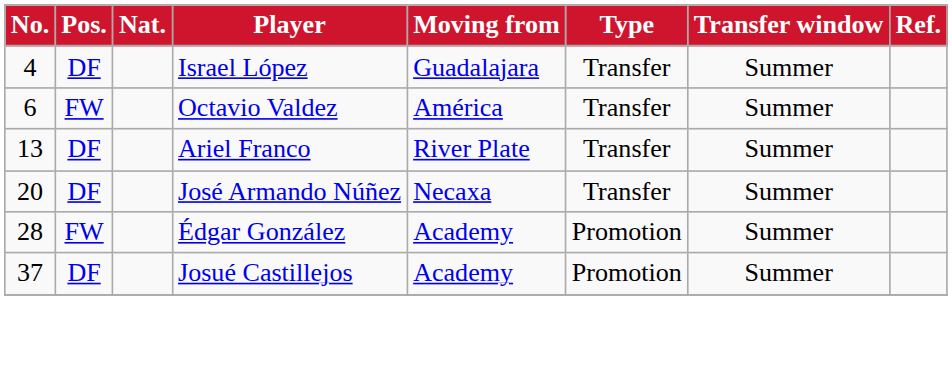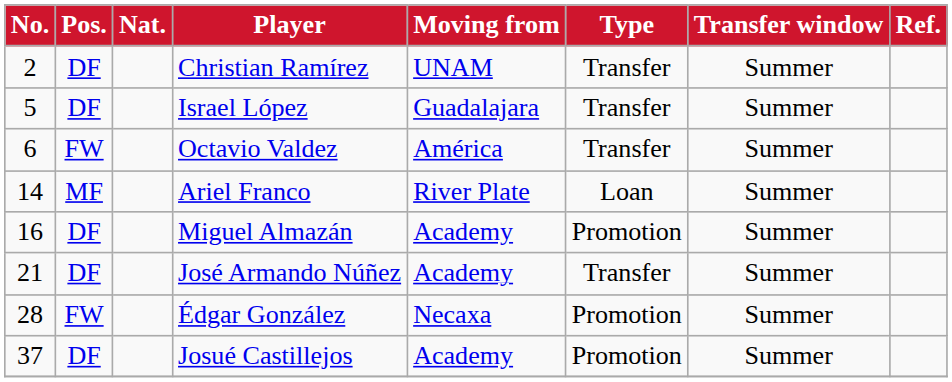 <table class="wikitable sortable" style="text-align:center;">
 <tr>
 <th style=background-color:#CF152D;color:#FFFFFF>No.</th>
 <th style=background-color:#CF152D;color:#FFFFFF>Pos.</th>
 <th style=background-color:#CF152D;color:#FFFFFF>Nat.</th>
 <th style=background-color:#CF152D;color:#FFFFFF>Player</th>
 <th style=background-color:#CF152D;color:#FFFFFF>Moving from</th>
 <th style=background-color:#CF152D;color:#FFFFFF>Type</th>
 <th style=background-color:#CF152D;color:#FFFFFF>Transfer window</th>
 <th style=background-color:#CF152D;color:#FFFFFF>Ref.</th>
 </tr>
 <tr>
-<td>4</td>
+<td>2</td>
+<td><a href='#'>DF</a></td>
+<td></td>
+<td align=left><a href='#'>Christian Ramírez</a></td>
+<td align=left><a href='#'>UNAM</a></td>
+<td>Transfer</td>
+<td>Summer</td>
+<td></td>
+</tr>
+<tr>
+<td>5</td>
 <td><a href='#'>DF</a></td>
 <td></td>
 <td align=left><a href='#'>Israel López</a></td>
 <td align=left><a href='#'>Guadalajara</a></td>
 <td>Transfer</td>
 <td>Summer</td>
 <td></td>
 </tr>
 <tr>
 <td>6</td>
 <td><a href='#'>FW</a></td>
 <td></td>
 <td align=left><a href='#'>Octavio Valdez</a></td>
 <td align=left><a href='#'>América</a></td>
 <td>Transfer</td>
 <td>Summer</td>
 <td></td>
 </tr>
 <tr>
-<td>13</td>
-<td><a href='#'>DF</a></td>
+<td>14</td>
+<td><a href='#'>MF</a></td>
 <td></td>
 <td align=left><a href='#'>Ariel Franco</a></td>
 <td align=left> <a href='#'>River Plate</a></td>
-<td>Transfer</td>
+<td>Loan</td>
 <td>Summer</td>
 <td></td>
 </tr>
 <tr>
-<td>20</td>
+<td>16</td>
+<td><a href='#'>DF</a></td>
+<td></td>
+<td align=left><a href='#'>Miguel Almazán</a></td>
+<td align=left><a href='#'>Academy</a></td>
+<td>Promotion</td>
+<td>Summer</td>
+<td></td>
+</tr>
+<tr>
+<td>21</td>
 <td><a href='#'>DF</a></td>
 <td></td>
 <td align=left><a href='#'>José Armando Núñez</a></td>
-<td align=left><a href='#'>Necaxa</a></td>
+<td align=left><a href='#'>Academy</a></td>
 <td>Transfer</td>
 <td>Summer</td>
 <td></td>
 </tr>
 <tr>
 <td>28</td>
 <td><a href='#'>FW</a></td>
 <td></td>
 <td align=left><a href='#'>Édgar González</a></td>
-<td align=left><a href='#'>Academy</a></td>
+<td align=left><a href='#'>Necaxa</a></td>
 <td>Promotion</td>
 <td>Summer</td>
 <td></td>
 </tr>
 <tr>
 <td>37</td>
 <td><a href='#'>DF</a></td>
 <td></td>
 <td align=left><a href='#'>Josué Castillejos</a></td>
 <td align=left><a href='#'>Academy</a></td>
 <td>Promotion</td>
 <td>Summer</td>
 <td></td>
 </tr>
 <tr>
 </tr>
 </table>
